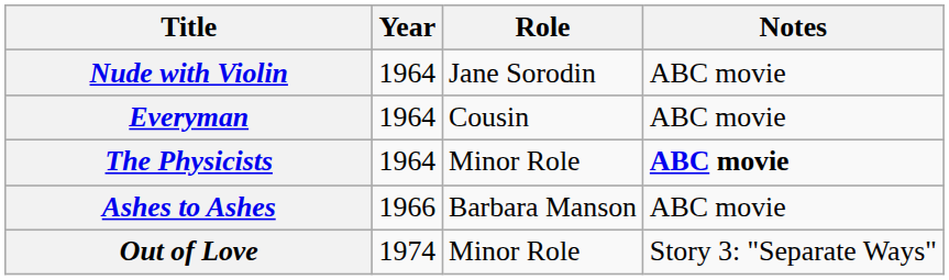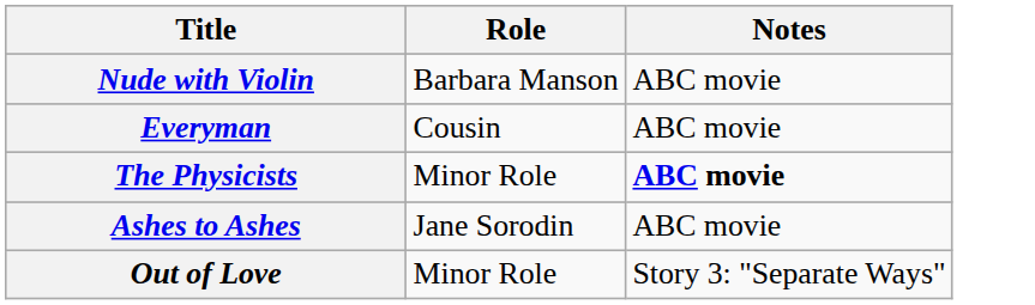 <table class="wikitable plainrowheaders sortable">
 <tr>
 <th width="200" scope="col">Title</th>
-<th scope="col">Year</th>
 <th scope="col">Role</th>
 <th scope="col">Notes</th>
 </tr>
 <tr>
 <th scope="row"><em><a href='#'>Nude with Violin</a></em></th>
-<td>1964</td>
-<td>Jane Sorodin</td>
+<td>Barbara Manson</td>
 <td>ABC movie</td>
 </tr>
 <tr>
 <th scope="row"><em><a href='#'>Everyman</a></em></th>
-<td>1964</td>
 <td>Cousin</td>
 <td>ABC movie</td>
 </tr>
 <tr>
 <th scope="row"><em><a href='#'>The Physicists</a></em></th>
-<td>1964</td>
 <td>Minor Role</td>
 <td><strong><a href='#'>ABC</a> movie</strong></td>
 </tr>
 <tr>
 <th scope="row"><em><a href='#'>Ashes to Ashes</a></em></th>
-<td>1966</td>
-<td>Barbara Manson</td>
+<td>Jane Sorodin</td>
 <td>ABC movie</td>
 </tr>
 <tr>
 <th scope="row"><em>Out of Love</em></th>
-<td>1974</td>
 <td>Minor Role</td>
 <td>Story 3: "Separate Ways"</td>
 </tr>
 </table>
